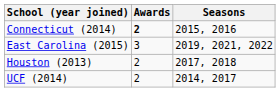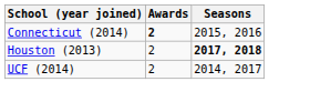 <table class="wikitable" border="1">
 <tr>
 <th>School (year joined)</th>
 <th>Awards</th>
 <th>Seasons</th>
 </tr>
 <tr>
 <td><a href='#'>Connecticut</a> (2014)</td>
 <td><strong>2</strong></td>
 <td>2015, 2016</td>
 </tr>
 <tr>
-<td><a href='#'>East Carolina</a> (2015)</td>
-<td>3</td>
-<td>2019, 2021, 2022</td>
-</tr>
-<tr>
 <td><a href='#'>Houston</a> (2013)</td>
 <td>2</td>
-<td>2017, 2018</td>
+<td><strong>2017, 2018</strong></td>
 </tr>
 <tr>
 <td><a href='#'>UCF</a> (2014)</td>
 <td>2</td>
 <td>2014, 2017</td>
 </tr>
 </table>
